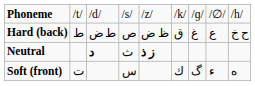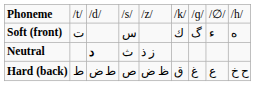 <table class="wikitable">
 <tr>
 <td><strong>Phoneme</strong></td>
 <td>/t/</td>
 <td>/d/</td>
 <td>/s/</td>
 <td>/z/</td>
 <td>/k/</td>
 <td>/ɡ/</td>
 <td>/∅/</td>
 <td>/h/</td>
 </tr>
 <tr>
+<td><strong>Soft (front)</strong></td>
+<td>ت</td>
+<td></td>
+<td>س</td>
+<td></td>
+<td>ك</td>
+<td>گ</td>
+<td>ء</td>
+<td>ه</td>
+</tr>
+<tr>
+<td><strong>Neutral</strong></td>
+<td></td>
+<td><strong>د</strong></td>
+<td>ث</td>
+<td>ز ذ</td>
+<td></td>
+<td></td>
+<td></td>
+<td></td>
+</tr>
+<tr>
 <td><strong>Hard (back)</strong></td>
 <td>ط</td>
 <td>ط ض</td>
 <td>ص</td>
 <td>ظ ض</td>
 <td>ق</td>
 <td>غ</td>
 <td>ع</td>
 <td>ح خ</td>
 </tr>
-<tr>
-<td><strong>Neutral</strong></td>
-<td></td>
-<td><strong>د</strong></td>
-<td>ث</td>
-<td><strong>ز ذ</strong></td>
-<td></td>
-<td></td>
-<td></td>
-<td></td>
-</tr>
-<tr>
-<td><strong>Soft (front)</strong></td>
-<td>ت</td>
-<td></td>
-<td>س</td>
-<td></td>
-<td>ك</td>
-<td>گ</td>
-<td>ء</td>
-<td>ه</td>
-</tr>
 </table>
